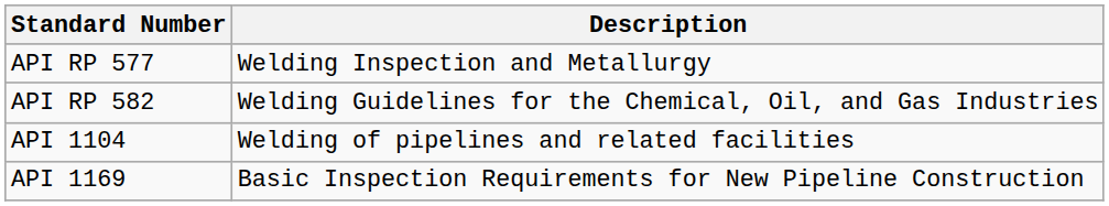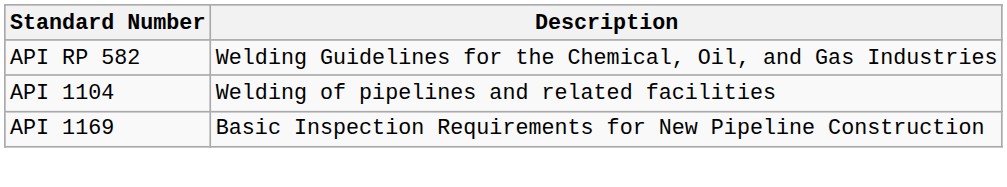 <table class="wikitable sortable">
 <tr>
 <th>Standard Number</th>
 <th>Description</th>
-</tr>
-<tr>
-<td>API RP 577</td>
-<td>Welding Inspection and Metallurgy</td>
 </tr>
 <tr>
 <td>API RP 582</td>
 <td>Welding Guidelines for the Chemical, Oil, and Gas Industries</td>
 </tr>
 <tr>
 <td>API 1104</td>
 <td>Welding of pipelines and related facilities</td>
 </tr>
 <tr>
 <td>API 1169</td>
 <td>Basic Inspection Requirements for New Pipeline Construction</td>
 </tr>
 </table>
